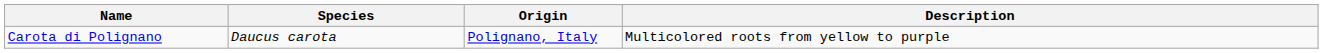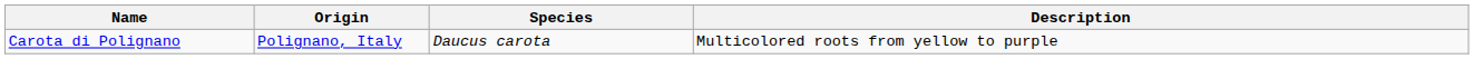 <table class="wikitable sortable" style="width:100%; height:auto;">
 <tr>
 <th style="width:17%;">Name</th>
+<th style="width:12%;">Origin</th>
 <th style="width:18%;">Species</th>
-<th style="width:12%;">Origin</th>
 <th style="width:53%;" class="unsortable">Description</th>
 </tr>
 <tr>
 <td><a href='#'>Carota di Polignano</a></td>
+<td><a href='#'>Polignano, Italy</a></td>
 <td><em>Daucus carota</em></td>
-<td><a href='#'>Polignano, Italy</a></td>
 <td>Multicolored roots from yellow to purple</td>
 </tr>
 </table>
